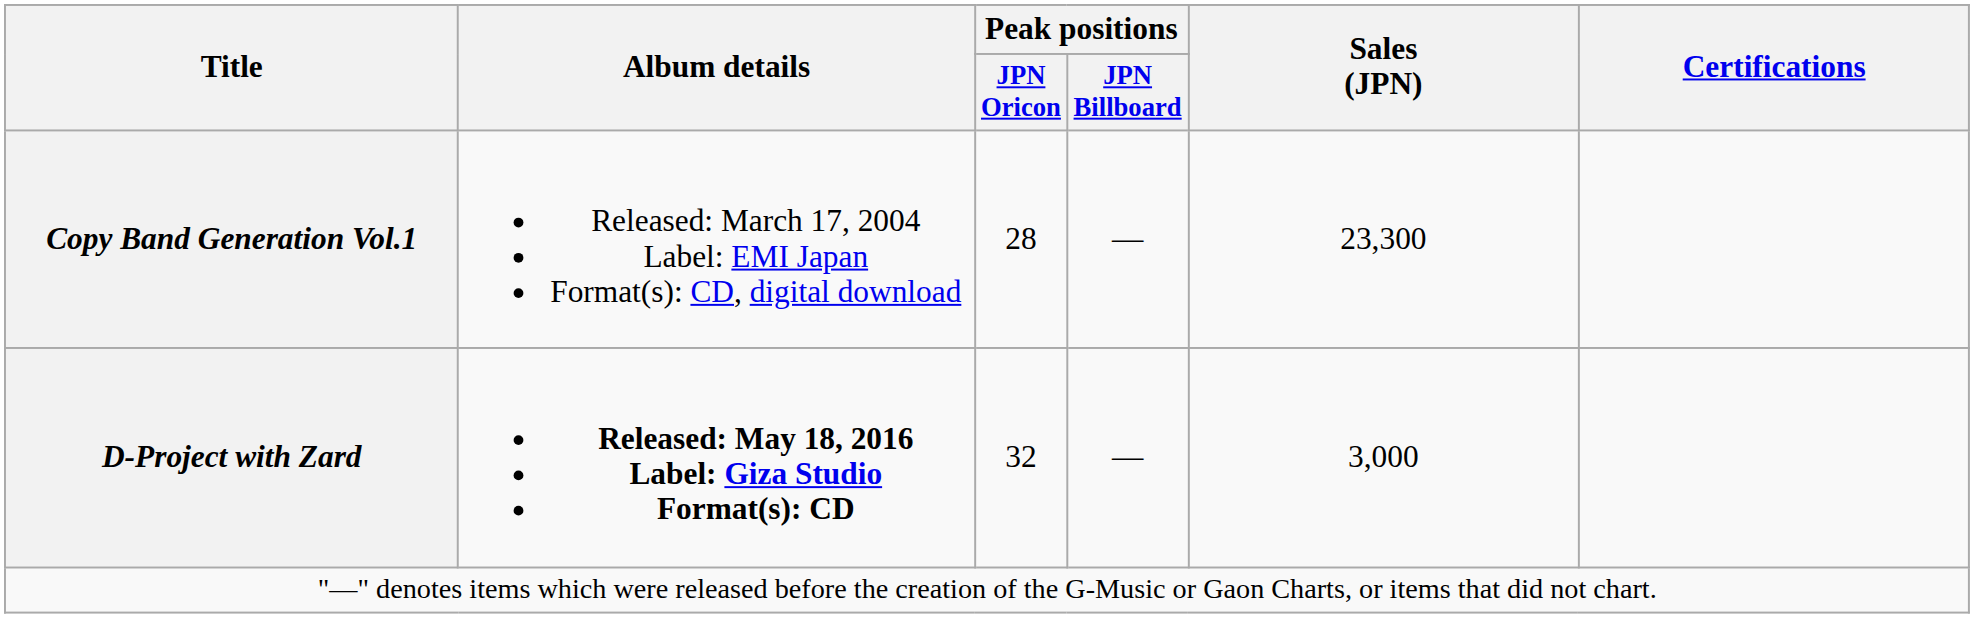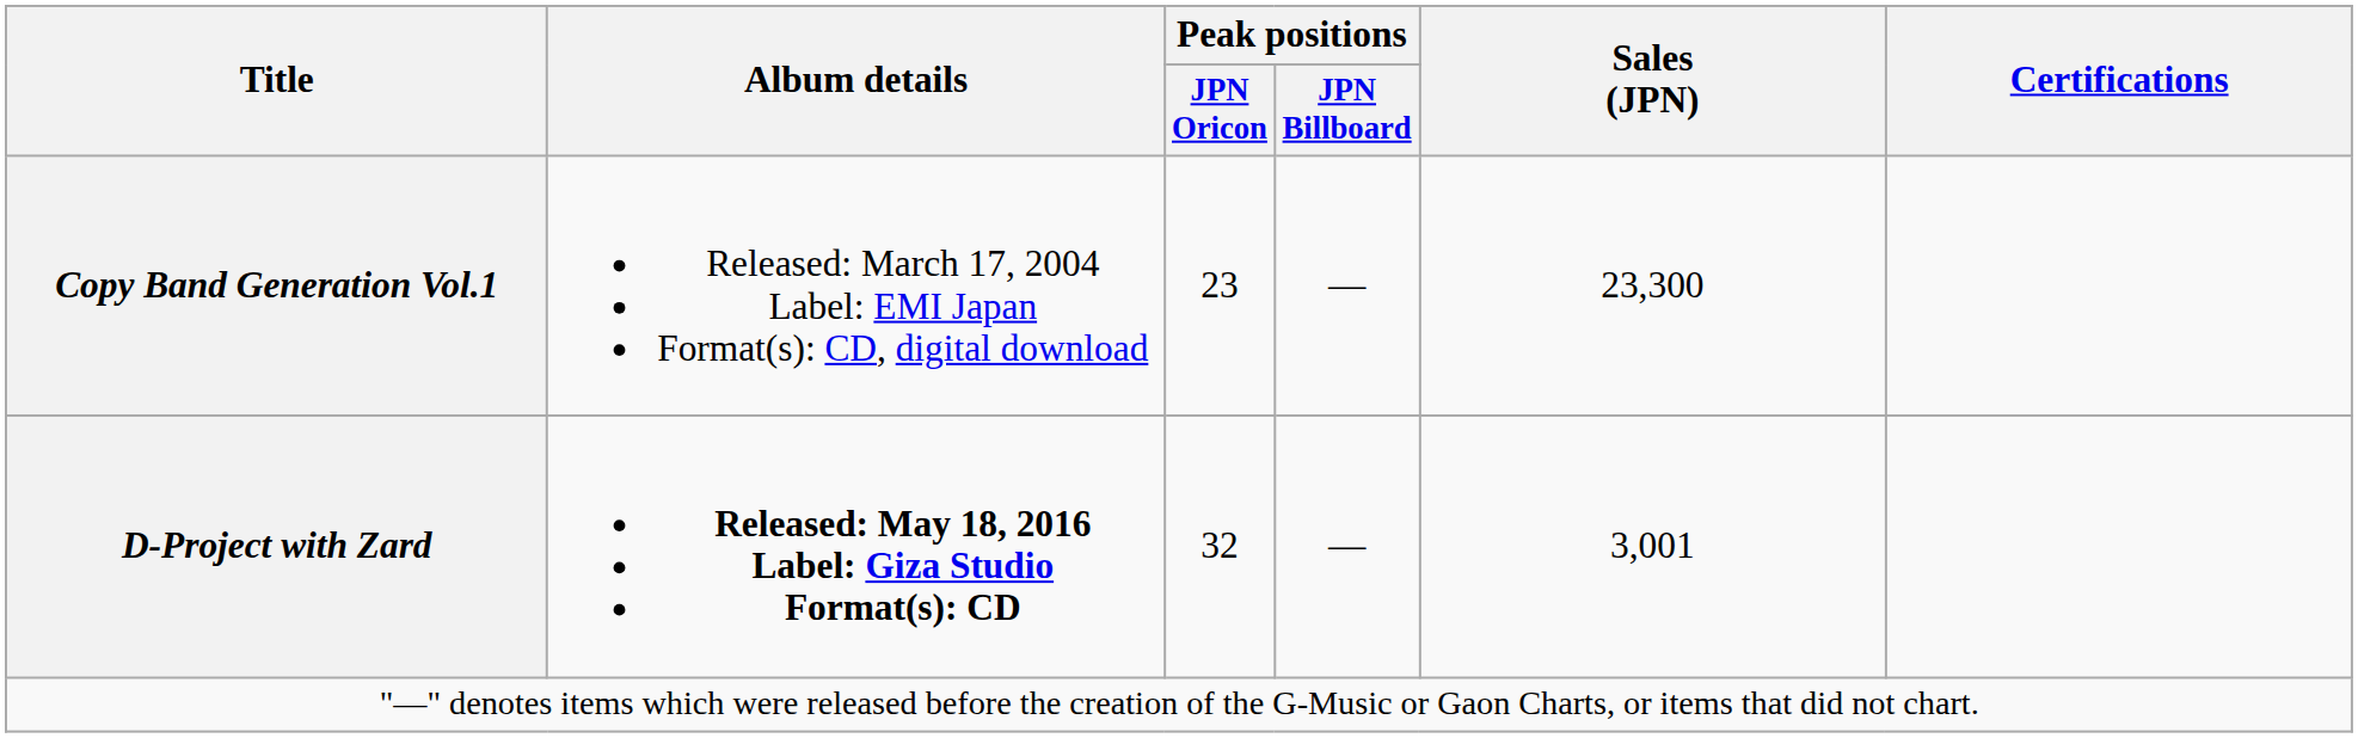 <table class="wikitable plainrowheaders" style="text-align:center;">
 <tr>
 <th style="width:14em;" rowspan="2">Title</th>
 <th style="width:16em;" rowspan="2">Album details</th>
 <th colspan="2">Peak positions</th>
 <th style="width:12em;" rowspan="2">Sales<br>(JPN)</th>
 <th style="width:12em;" rowspan="2"><a href='#'>Certifications</a></th>
 </tr>
 <tr>
 <th style="width:3em;font-size:85%"><a href='#'>JPN<br>Oricon</a><br></th>
 <th style="width:3em;font-size:85%"><a href='#'>JPN<br>Billboard</a><br></th>
 </tr>
 <tr>
 <th scope="row"><em>Copy Band Generation Vol.1</em></th>
 <td><br><ul><li>Released: March 17, 2004</li><li>Label: <a href='#'>EMI Japan</a></li><li>Format(s): <a href='#'>CD</a>, <a href='#'>digital download</a></li></ul></td>
-<td>28</td>
+<td>23</td>
 <td>—</td>
 <td>23,300</td>
 <td style="text-align:left;"></td>
 </tr>
 <tr>
 <th scope="row"><em>D-Project with Zard</em></th>
 <td><strong><br><ul><li>Released: May 18, 2016</li><li>Label: <a href='#'>Giza Studio</a></li><li>Format(s): CD</li></ul></strong></td>
 <td>32</td>
 <td>—</td>
-<td>3,000</td>
+<td>3,001</td>
 <td style="text-align:left;"></td>
 </tr>
 <tr>
 <td colspan="9"  style="text-align:center; font-size:90%;">"—" denotes items which were released before the creation of the G-Music or Gaon Charts, or items that did not chart.</td>
 </tr>
 </table>
